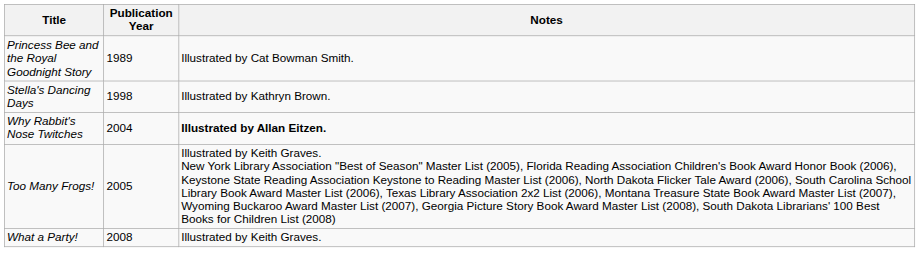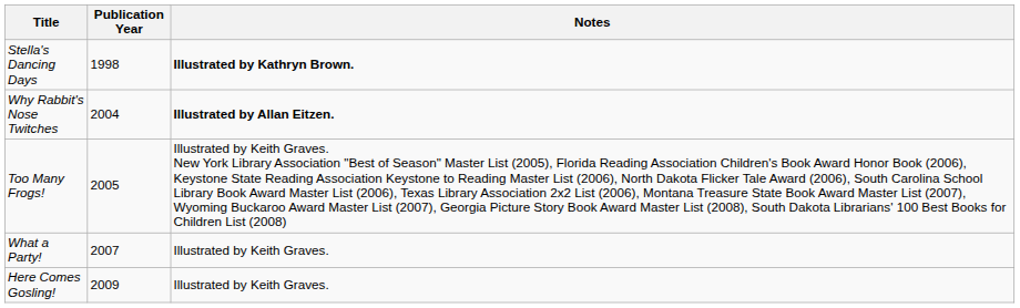 <table class="wikitable sortable mw-collapsible">
 <tr>
 <th>Title</th>
 <th>Publication Year</th>
 <th>Notes</th>
 </tr>
 <tr>
-<td><em>Princess Bee and the Royal Goodnight Story</em></td>
-<td>1989</td>
-<td>Illustrated by Cat Bowman Smith.</td>
-</tr>
-<tr>
 <td><em>Stella's Dancing Days</em></td>
 <td>1998</td>
-<td>Illustrated by Kathryn Brown.</td>
+<td><strong>Illustrated by Kathryn Brown.</strong></td>
 </tr>
 <tr>
 <td><em>Why Rabbit's Nose Twitches</em></td>
 <td>2004</td>
 <td><strong>Illustrated by Allan Eitzen.</strong></td>
 </tr>
 <tr>
 <td><em>Too Many Frogs!</em></td>
 <td>2005</td>
 <td>Illustrated by Keith Graves.<br>New York Library Association "Best of Season" Master List (2005), Florida Reading Association Children's Book Award Honor Book (2006), Keystone State Reading Association Keystone to Reading Master List (2006), North Dakota Flicker Tale Award (2006), South Carolina School Library Book Award Master List (2006), Texas Library Association 2x2 List (2006), Montana Treasure State Book Award Master List (2007), Wyoming Buckaroo Award Master List (2007), Georgia Picture Story Book Award Master List (2008), South Dakota Librarians' 100 Best Books for Children List (2008)</td>
 </tr>
 <tr>
 <td><em>What a Party!</em></td>
-<td>2008</td>
+<td>2007</td>
+<td>Illustrated by Keith Graves.</td>
+</tr>
+<tr>
+<td><em>Here Comes Gosling!</em></td>
+<td>2009</td>
 <td>Illustrated by Keith Graves.</td>
 </tr>
 </table>
